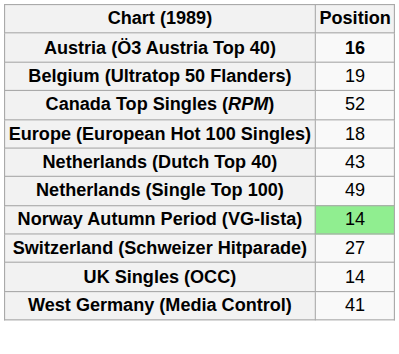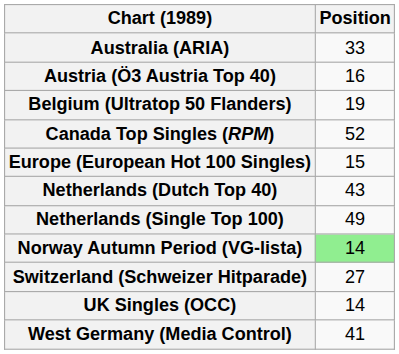 <table class="wikitable sortable plainrowheaders" style="text-align:center;">
 <tr>
 <th>Chart (1989)</th>
 <th>Position</th>
 </tr>
 <tr>
+<th scope="row">Australia (ARIA)</th>
+<td>33</td>
+</tr>
+<tr>
 <th scope="row">Austria (Ö3 Austria Top 40)</th>
-<td><strong>16</strong></td>
+<td>16</td>
 </tr>
 <tr>
 <th scope="row">Belgium (Ultratop 50 Flanders)</th>
 <td>19</td>
 </tr>
 <tr>
 <th scope="row">Canada Top Singles (<em>RPM</em>)</th>
 <td>52</td>
 </tr>
 <tr>
 <th scope="row">Europe (European Hot 100 Singles)</th>
-<td>18</td>
+<td>15</td>
 </tr>
 <tr>
 <th scope="row">Netherlands (Dutch Top 40)</th>
 <td>43</td>
 </tr>
 <tr>
 <th scope="row">Netherlands (Single Top 100)</th>
 <td>49</td>
 </tr>
 <tr>
 <th scope="row">Norway Autumn Period (VG-lista)</th>
 <td style="background: lightgreen;">14</td>
 </tr>
 <tr>
 <th scope="row">Switzerland (Schweizer Hitparade)</th>
 <td>27</td>
 </tr>
 <tr>
 <th scope="row">UK Singles (OCC)</th>
 <td>14</td>
 </tr>
 <tr>
 <th scope="row">West Germany (Media Control)</th>
 <td>41</td>
 </tr>
 </table>
